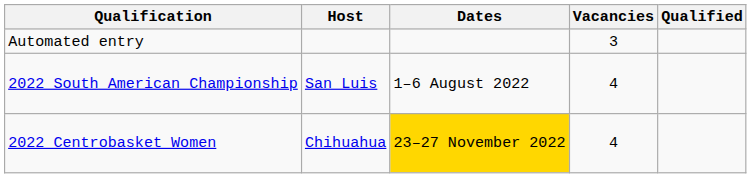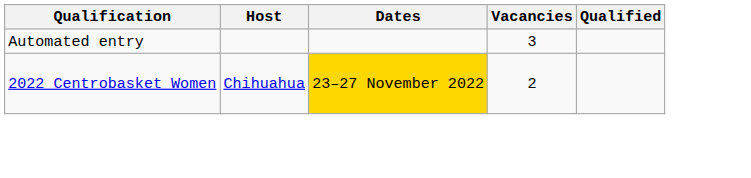 <table class="wikitable">
 <tr>
 <th>Qualification</th>
 <th>Host</th>
 <th>Dates</th>
 <th>Vacancies</th>
 <th>Qualified</th>
 </tr>
 <tr>
 <td>Automated entry</td>
 <td></td>
 <td></td>
 <td align=center>3</td>
 <td><br></td>
 </tr>
 <tr>
-<td><a href='#'>2022 South American Championship</a></td>
-<td> <a href='#'>San Luis</a></td>
-<td>1–6 August 2022</td>
-<td align=center>4</td>
-<td><br><br><br></td>
-</tr>
-<tr>
 <td><a href='#'>2022 Centrobasket Women</a></td>
 <td> <a href='#'>Chihuahua</a></td>
 <td style="background: gold;">23–27 November 2022</td>
-<td align=center>4</td>
+<td align=center>2</td>
 <td><br><br><br></td>
 </tr>
 </table>
